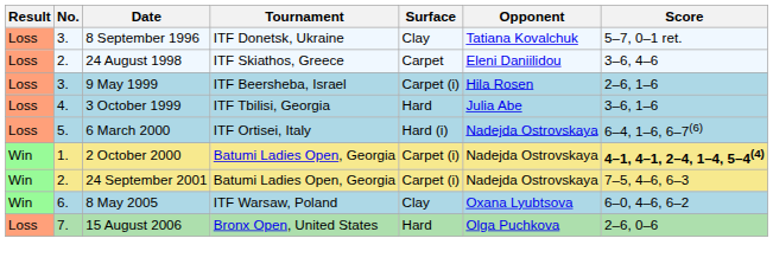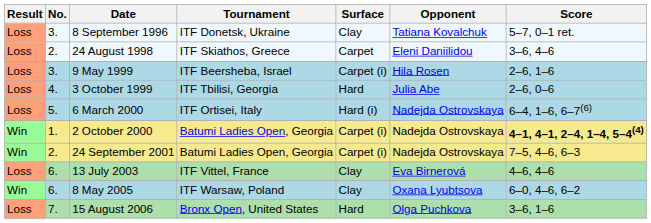 <table class="wikitable" style="font-size:97%">
 <tr>
 <th>Result</th>
 <th>No.</th>
 <th>Date</th>
 <th>Tournament</th>
 <th>Surface</th>
 <th>Opponent</th>
 <th>Score</th>
 </tr>
 <tr style="background:#f0f8ff;">
 <td style="background:#ffa07a;">Loss</td>
 <td>3.</td>
 <td>8 September 1996</td>
 <td>ITF Donetsk, Ukraine</td>
 <td>Clay</td>
 <td> <a href='#'>Tatiana Kovalchuk</a></td>
 <td>5–7, 0–1 ret.</td>
 </tr>
 <tr style="background:#f0f8ff;">
 <td style="background:#ffa07a;">Loss</td>
 <td>2.</td>
 <td>24 August 1998</td>
 <td>ITF Skiathos, Greece</td>
 <td>Carpet</td>
 <td> <a href='#'>Eleni Daniilidou</a></td>
 <td>3–6, 4–6</td>
 </tr>
 <tr style="background:lightblue;">
 <td style="background:#ffa07a;">Loss</td>
 <td>3.</td>
 <td>9 May 1999</td>
 <td>ITF Beersheba, Israel</td>
 <td>Carpet (i)</td>
 <td> <a href='#'>Hila Rosen</a></td>
 <td>2–6, 1–6</td>
 </tr>
 <tr style="background:lightblue;">
 <td style="background:#ffa07a;">Loss</td>
 <td>4.</td>
 <td>3 October 1999</td>
 <td>ITF Tbilisi, Georgia</td>
 <td>Hard</td>
 <td> <a href='#'>Julia Abe</a></td>
-<td>3–6, 1–6</td>
+<td>2–6, 0–6</td>
 </tr>
 <tr style="background:lightblue;">
 <td style="background:#ffa07a;">Loss</td>
 <td>5.</td>
 <td>6 March 2000</td>
 <td>ITF Ortisei, Italy</td>
 <td>Hard (i)</td>
 <td> <a href='#'>Nadejda Ostrovskaya</a></td>
 <td>6–4, 1–6, 6–7<sup>(6)</sup></td>
 </tr>
 <tr style="background:#f7e98e;">
 <td style="background:#98fb98;">Win</td>
 <td>1.</td>
 <td>2 October 2000</td>
 <td><a href='#'>Batumi Ladies Open</a>, Georgia</td>
 <td>Carpet (i)</td>
 <td> Nadejda Ostrovskaya</td>
 <td><strong>4–1, 4–1, 2–4, 1–4, 5–4<sup>(4)</sup></strong></td>
 </tr>
 <tr style="background:#f7e98e;">
 <td style="background:#98fb98;">Win</td>
 <td>2.</td>
 <td>24 September 2001</td>
 <td>Batumi Ladies Open, Georgia</td>
 <td>Carpet (i)</td>
 <td> Nadejda Ostrovskaya</td>
 <td>7–5, 4–6, 6–3</td>
 </tr>
+<tr style="background:#addfad;">
+<td style="background:#ffa07a;">Loss</td>
+<td>6.</td>
+<td>13 July 2003</td>
+<td>ITF Vittel, France</td>
+<td>Clay</td>
+<td> <a href='#'>Eva Birnerová</a></td>
+<td>4–6, 4–6</td>
+</tr>
 <tr style="background:lightblue;">
 <td style="background:#98fb98;">Win</td>
 <td>6.</td>
 <td>8 May 2005</td>
 <td>ITF Warsaw, Poland</td>
 <td>Clay</td>
 <td> <a href='#'>Oxana Lyubtsova</a></td>
 <td>6–0, 4–6, 6–2</td>
 </tr>
 <tr style="background:#addfad;">
 <td style="background:#ffa07a;">Loss</td>
 <td>7.</td>
 <td>15 August 2006</td>
 <td><a href='#'>Bronx Open</a>, United States</td>
 <td>Hard</td>
 <td> <a href='#'>Olga Puchkova</a></td>
-<td>2–6, 0–6</td>
+<td>3–6, 1–6</td>
 </tr>
 </table>
